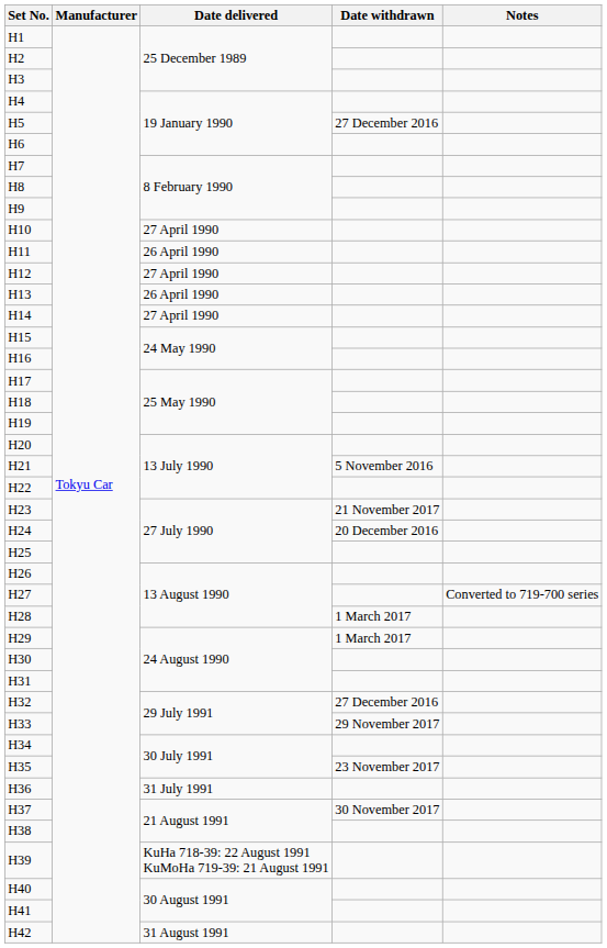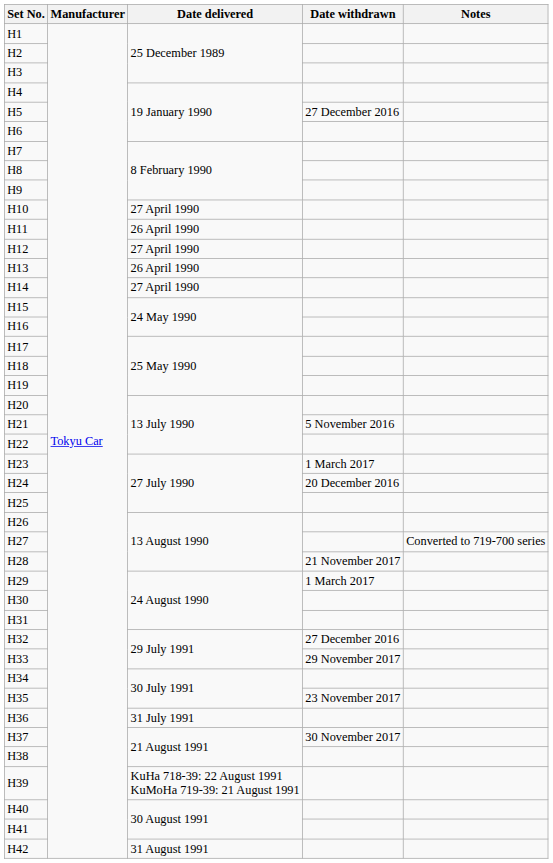 <table class="wikitable">
 <tr>
 <th>Set No.</th>
 <th>Manufacturer</th>
 <th>Date delivered</th>
 <th>Date withdrawn</th>
 <th>Notes</th>
 </tr>
 <tr>
 <td>H1</td>
 <td rowspan="42"><a href='#'>Tokyu Car</a></td>
 <td rowspan="3">25 December 1989</td>
 <td></td>
 <td></td>
 </tr>
 <tr>
 <td>H2</td>
 <td></td>
 <td></td>
 </tr>
 <tr>
 <td>H3</td>
 <td></td>
 <td></td>
 </tr>
 <tr>
 <td>H4</td>
 <td rowspan="3">19 January 1990</td>
 <td></td>
 <td></td>
 </tr>
 <tr>
 <td>H5</td>
 <td>27 December 2016</td>
 <td></td>
 </tr>
 <tr>
 <td>H6</td>
 <td></td>
 <td></td>
 </tr>
 <tr>
 <td>H7</td>
 <td rowspan="3">8 February 1990</td>
 <td></td>
 <td></td>
 </tr>
 <tr>
 <td>H8</td>
 <td></td>
 <td></td>
 </tr>
 <tr>
 <td>H9</td>
 <td></td>
 <td></td>
 </tr>
 <tr>
 <td>H10</td>
 <td>27 April 1990</td>
 <td></td>
 <td></td>
 </tr>
 <tr>
 <td>H11</td>
 <td>26 April 1990</td>
 <td></td>
 <td></td>
 </tr>
 <tr>
 <td>H12</td>
 <td>27 April 1990</td>
 <td></td>
 <td></td>
 </tr>
 <tr>
 <td>H13</td>
 <td>26 April 1990</td>
 <td></td>
 <td></td>
 </tr>
 <tr>
 <td>H14</td>
 <td>27 April 1990</td>
 <td></td>
 <td></td>
 </tr>
 <tr>
 <td>H15</td>
 <td rowspan="2">24 May 1990</td>
 <td></td>
 <td></td>
 </tr>
 <tr>
 <td>H16</td>
 <td></td>
 <td></td>
 </tr>
 <tr>
 <td>H17</td>
 <td rowspan="3">25 May 1990</td>
 <td></td>
 <td></td>
 </tr>
 <tr>
 <td>H18</td>
 <td></td>
 <td></td>
 </tr>
 <tr>
 <td>H19</td>
 <td></td>
 <td></td>
 </tr>
 <tr>
 <td>H20</td>
 <td rowspan="3">13 July 1990</td>
 <td></td>
 <td></td>
 </tr>
 <tr>
 <td>H21</td>
 <td>5 November 2016</td>
 <td></td>
 </tr>
 <tr>
 <td>H22</td>
 <td></td>
 <td></td>
 </tr>
 <tr>
 <td>H23</td>
 <td rowspan="3">27 July 1990</td>
-<td>21 November 2017</td>
+<td>1 March 2017</td>
 <td></td>
 </tr>
 <tr>
 <td>H24</td>
 <td>20 December 2016</td>
 <td></td>
 </tr>
 <tr>
 <td>H25</td>
 <td></td>
 <td></td>
 </tr>
 <tr>
 <td>H26</td>
 <td rowspan="3">13 August 1990</td>
 <td></td>
 <td></td>
 </tr>
 <tr>
 <td>H27</td>
 <td></td>
 <td>Converted to 719-700 series</td>
 </tr>
 <tr>
 <td>H28</td>
-<td>1 March 2017</td>
+<td>21 November 2017</td>
 <td></td>
 </tr>
 <tr>
 <td>H29</td>
 <td rowspan="3">24 August 1990</td>
 <td>1 March 2017</td>
 <td></td>
 </tr>
 <tr>
 <td>H30</td>
 <td></td>
 <td></td>
 </tr>
 <tr>
 <td>H31</td>
 <td></td>
 <td></td>
 </tr>
 <tr>
 <td>H32</td>
 <td rowspan="2">29 July 1991</td>
 <td>27 December 2016</td>
 <td></td>
 </tr>
 <tr>
 <td>H33</td>
 <td>29 November 2017</td>
 <td></td>
 </tr>
 <tr>
 <td>H34</td>
 <td rowspan="2">30 July 1991</td>
 <td></td>
 <td></td>
 </tr>
 <tr>
 <td>H35</td>
 <td>23 November 2017</td>
 <td></td>
 </tr>
 <tr>
 <td>H36</td>
 <td>31 July 1991</td>
 <td></td>
 <td></td>
 </tr>
 <tr>
 <td>H37</td>
 <td rowspan="2">21 August 1991</td>
 <td>30 November 2017</td>
 <td></td>
 </tr>
 <tr>
 <td>H38</td>
 <td></td>
 <td></td>
 </tr>
 <tr>
 <td>H39</td>
 <td>KuHa 718-39: 22 August 1991<br>KuMoHa 719-39: 21 August 1991</td>
 <td></td>
 <td></td>
 </tr>
 <tr>
 <td>H40</td>
 <td rowspan="2">30 August 1991</td>
 <td></td>
 <td></td>
 </tr>
 <tr>
 <td>H41</td>
 <td></td>
 <td></td>
 </tr>
 <tr>
 <td>H42</td>
 <td>31 August 1991</td>
 <td></td>
 <td></td>
 </tr>
 </table>
